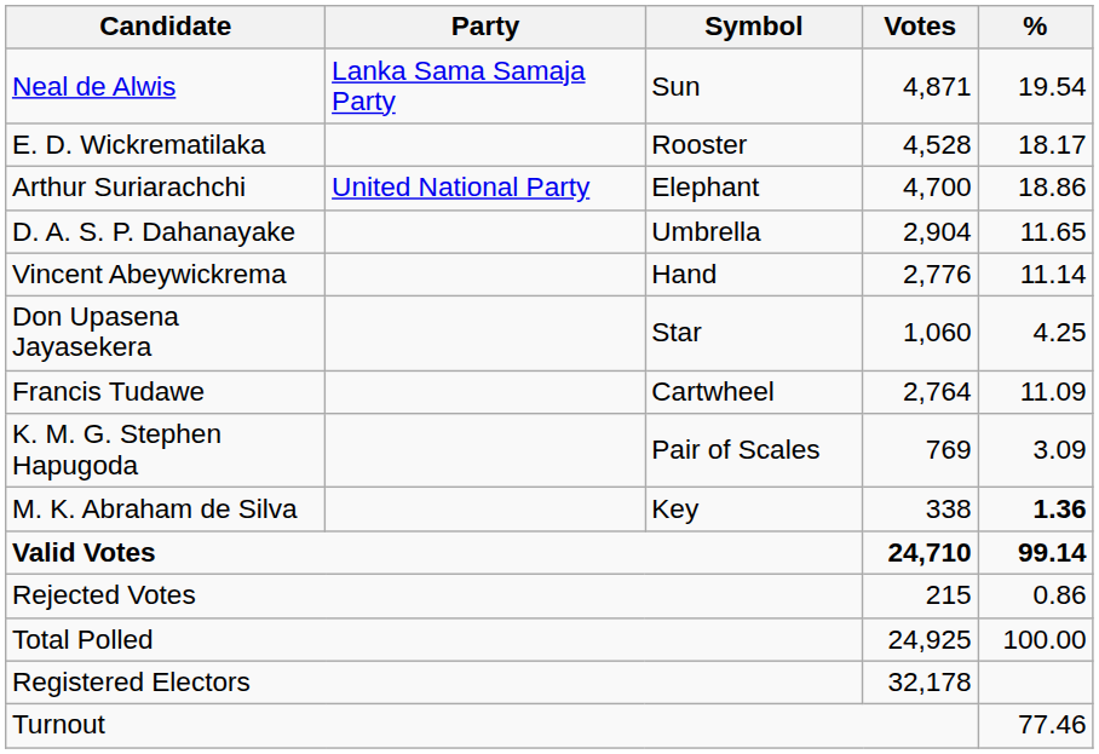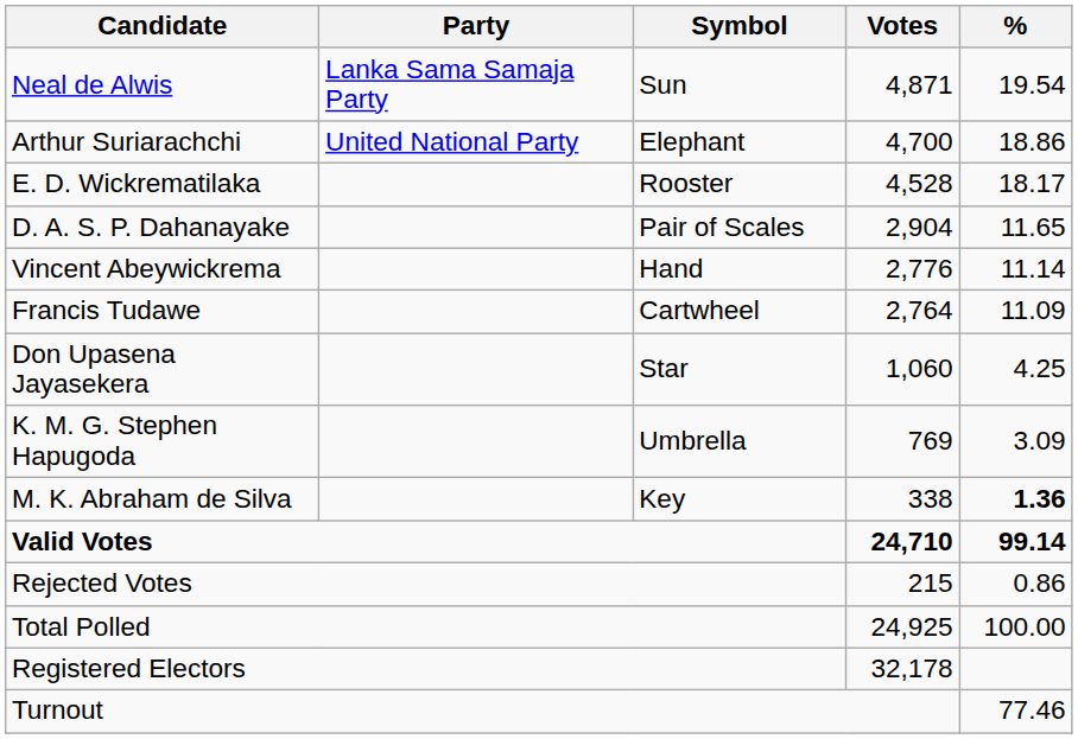 <table class="wikitable" border="1" style="text-align:right;">
 <tr>
 <th align=left width="180">Candidate</th>
 <th align=left width="180">Party</th>
 <th align=left width="120">Symbol</th>
 <th align=left width="60">Votes</th>
 <th align=left width="60">%</th>
 </tr>
 <tr>
 <td align=left><a href='#'>Neal de Alwis</a></td>
 <td align=left><a href='#'>Lanka Sama Samaja Party</a></td>
 <td align=left>Sun</td>
 <td align=right>4,871</td>
 <td align=right>19.54</td>
 </tr>
 <tr>
+<td align=left>Arthur Suriarachchi</td>
+<td align=left><a href='#'>United National Party</a></td>
+<td align=left>Elephant</td>
+<td align=right>4,700</td>
+<td align=right>18.86</td>
+</tr>
+<tr>
 <td align=left>E. D. Wickrematilaka</td>
 <td></td>
 <td align=left>Rooster</td>
 <td align=right>4,528</td>
 <td align=right>18.17</td>
 </tr>
 <tr>
-<td align=left>Arthur Suriarachchi</td>
-<td align=left><a href='#'>United National Party</a></td>
-<td align=left>Elephant</td>
-<td align=right>4,700</td>
-<td align=right>18.86</td>
-</tr>
-<tr>
 <td align=left>D. A. S. P. Dahanayake</td>
 <td></td>
-<td align=left>Umbrella</td>
+<td align=left>Pair of Scales</td>
 <td align=right>2,904</td>
 <td align=right>11.65</td>
 </tr>
 <tr>
 <td align=left>Vincent Abeywickrema</td>
 <td></td>
 <td align=left>Hand</td>
 <td align=right>2,776</td>
 <td align=right>11.14</td>
 </tr>
 <tr>
+<td align=left>Francis Tudawe</td>
+<td></td>
+<td align=left>Cartwheel</td>
+<td align=right>2,764</td>
+<td align=right>11.09</td>
+</tr>
+<tr>
 <td align=left>Don Upasena Jayasekera</td>
 <td></td>
 <td align=left>Star</td>
 <td align=right>1,060</td>
 <td align=right>4.25</td>
 </tr>
 <tr>
-<td align=left>Francis Tudawe</td>
-<td></td>
-<td align=left>Cartwheel</td>
-<td align=right>2,764</td>
-<td align=right>11.09</td>
-</tr>
-<tr>
 <td align=left>K. M. G. Stephen Hapugoda</td>
 <td></td>
-<td align=left>Pair of Scales</td>
+<td align=left>Umbrella</td>
 <td align=right>769</td>
 <td align=right>3.09</td>
 </tr>
 <tr>
 <td align=left>M. K. Abraham de Silva</td>
 <td></td>
 <td align=left>Key</td>
 <td align=right>338</td>
 <td align=right><strong>1.36</strong></td>
 </tr>
 <tr>
 <td align=left colspan=3><strong>Valid Votes</strong></td>
 <td align=right><strong>24,710</strong></td>
 <td align=right><strong>99.14</strong></td>
 </tr>
 <tr>
 <td align=left colspan=3>Rejected Votes</td>
 <td align=right>215</td>
 <td>0.86</td>
 </tr>
 <tr>
 <td align=left colspan=3>Total Polled</td>
 <td align=right>24,925</td>
 <td align=right>100.00</td>
 </tr>
 <tr>
 <td align=left colspan=3>Registered Electors</td>
 <td align=right>32,178</td>
 <td></td>
 </tr>
 <tr>
 <td align=left colspan=4>Turnout</td>
 <td align=right>77.46</td>
 </tr>
 </table>
